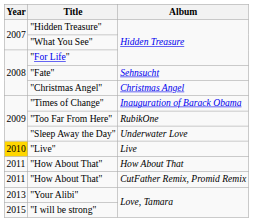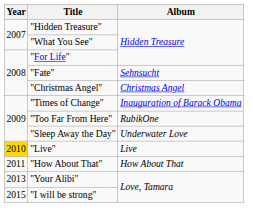 <table class="wikitable">
 <tr>
 <th>Year</th>
 <th>Title</th>
 <th>Album</th>
 </tr>
 <tr>
 <td rowspan="2">2007</td>
 <td>"Hidden Treasure"</td>
 <td rowspan="3"><em><a href='#'>Hidden Treasure</a></em></td>
 </tr>
 <tr>
 <td>"What You See"</td>
 </tr>
 <tr>
 <td rowspan="3">2008</td>
 <td>"<a href='#'>For Life</a>"</td>
 </tr>
 <tr>
 <td>"Fate"</td>
 <td><em><a href='#'>Sehnsucht</a></em></td>
 </tr>
 <tr>
 <td>"Christmas Angel"</td>
 <td><em><a href='#'>Christmas Angel</a></em></td>
 </tr>
 <tr>
 <td rowspan="3">2009</td>
 <td>"Times of Change"</td>
 <td><em><a href='#'>Inauguration of Barack Obama</a></em></td>
 </tr>
 <tr>
 <td>"Too Far From Here"</td>
 <td><em>RubikOne</em></td>
 </tr>
 <tr>
 <td>"Sleep Away the Day"</td>
 <td><em>Underwater Love</em></td>
 </tr>
 <tr>
 <td style="background: gold;">2010</td>
 <td>"Live"</td>
 <td><em>Live</em></td>
 </tr>
 <tr>
 <td>2011</td>
 <td>"How About That"</td>
 <td><em>How About That</em></td>
 </tr>
 <tr>
-<td>2011</td>
-<td>"How About That"</td>
-<td><em>CutFather Remix, Promid Remix</em></td>
-</tr>
-<tr>
 <td>2013</td>
 <td>"Your Alibi"</td>
 <td rowspan="2"><em>Love, Tamara</em></td>
 </tr>
 <tr>
 <td>2015</td>
 <td>"I will be strong"</td>
 </tr>
 </table>
